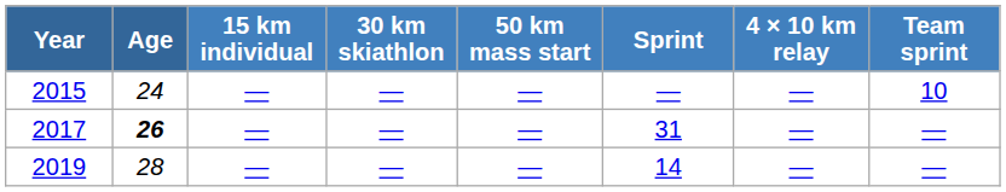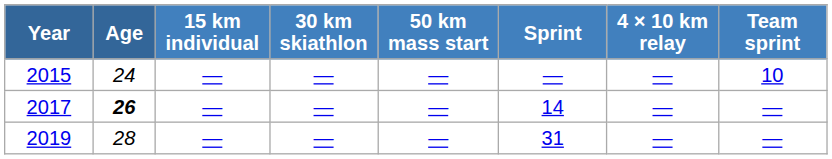 <table class="wikitable" style="font-size:95%; text-align:center; border:grey solid 1px; border-collapse:collapse; background:#ffffff;">
 <tr>
 <th style="background-color:#369; color:white; width:60px;"> Year </th>
 <th style="background-color:#369; color:white; width:40px;"> Age </th>
 <th style="background-color:#4180be; color:white; width:75px;"> 15 km <br> individual </th>
 <th style="background-color:#4180be; color:white; width:75px;"> 30 km <br> skiathlon </th>
 <th style="background-color:#4180be; color:white; width:75px;"> 50 km <br> mass start </th>
 <th style="background-color:#4180be; color:white; width:75px;"> Sprint </th>
 <th style="background-color:#4180be; color:white; width:75px;"> 4 × 10 km <br> relay </th>
 <th style="background-color:#4180be; color:white; width:75px;"> Team <br> sprint </th>
 </tr>
 <tr>
 <td><a href='#'>2015</a></td>
 <td><em>24</em></td>
 <td><a href='#'>—</a></td>
 <td><a href='#'>—</a></td>
 <td><a href='#'>—</a></td>
 <td><a href='#'>—</a></td>
 <td><a href='#'>—</a></td>
 <td><a href='#'>10</a></td>
 </tr>
 <tr>
 <td><a href='#'>2017</a></td>
 <td><strong><em>26</em></strong></td>
 <td><a href='#'>—</a></td>
 <td><a href='#'>—</a></td>
 <td><a href='#'>—</a></td>
-<td><a href='#'>31</a></td>
+<td><a href='#'>14</a></td>
 <td><a href='#'>—</a></td>
 <td><a href='#'>—</a></td>
 </tr>
 <tr>
 <td><a href='#'>2019</a></td>
 <td><em>28</em></td>
 <td><a href='#'>—</a></td>
 <td><a href='#'>—</a></td>
 <td><a href='#'>—</a></td>
-<td><a href='#'>14</a></td>
+<td><a href='#'>31</a></td>
 <td><a href='#'>—</a></td>
 <td><a href='#'>—</a></td>
 </tr>
 </table>
